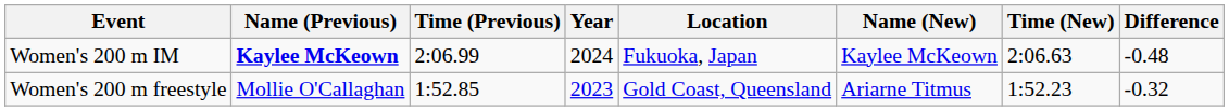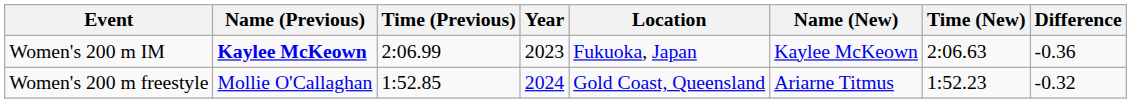 <table class="wikitable">
 <tr>
 <th>Event</th>
 <th>Name (Previous)</th>
 <th>Time (Previous)</th>
 <th>Year</th>
 <th>Location</th>
 <th>Name (New)</th>
 <th>Time (New)</th>
 <th>Difference</th>
 </tr>
 <tr>
 <td>Women's 200 m IM</td>
 <td><strong> <a href='#'>Kaylee McKeown</a></strong></td>
 <td>2:06.99</td>
-<td>2024</td>
+<td>2023</td>
 <td> <a href='#'>Fukuoka</a>, <a href='#'>Japan</a></td>
 <td> <a href='#'>Kaylee McKeown</a></td>
 <td>2:06.63</td>
-<td>-0.48</td>
+<td>-0.36</td>
 </tr>
 <tr>
 <td>Women's 200 m freestyle</td>
 <td> <a href='#'>Mollie O'Callaghan</a></td>
 <td>1:52.85</td>
-<td><a href='#'>2023</a></td>
+<td><a href='#'>2024</a></td>
 <td> <a href='#'>Gold Coast, Queensland</a></td>
 <td> <a href='#'>Ariarne Titmus</a></td>
 <td>1:52.23</td>
 <td>-0.32</td>
 </tr>
 </table>
